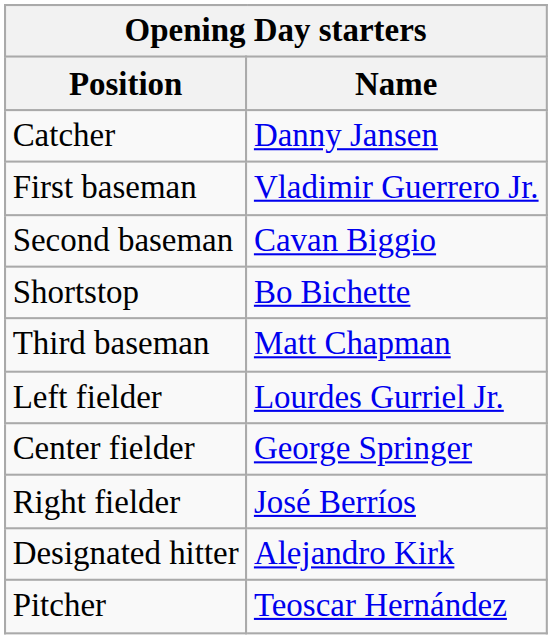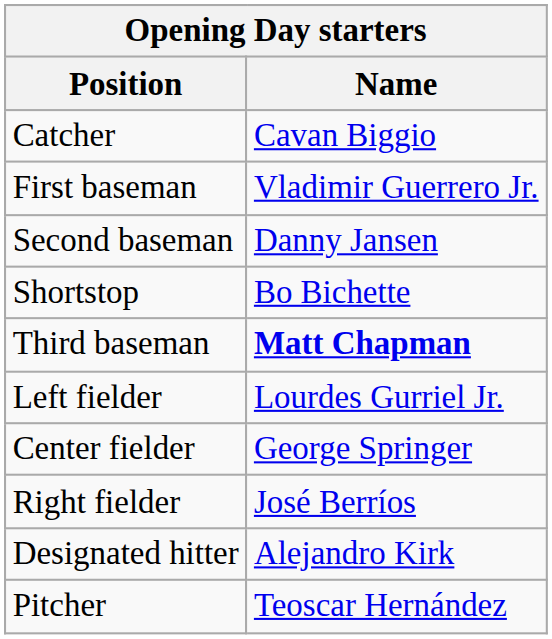 <table class="wikitable" style="text-align:left">
 <tr>
 <th colspan="2">Opening Day starters</th>
 </tr>
 <tr>
 <th>Position</th>
 <th>Name</th>
 </tr>
 <tr>
 <td>Catcher</td>
-<td><a href='#'>Danny Jansen</a></td>
+<td><a href='#'>Cavan Biggio</a></td>
 </tr>
 <tr>
 <td>First baseman</td>
 <td><a href='#'>Vladimir Guerrero Jr.</a></td>
 </tr>
 <tr>
 <td>Second baseman</td>
-<td><a href='#'>Cavan Biggio</a></td>
+<td><a href='#'>Danny Jansen</a></td>
 </tr>
 <tr>
 <td>Shortstop</td>
 <td><a href='#'>Bo Bichette</a></td>
 </tr>
 <tr>
 <td>Third baseman</td>
-<td><a href='#'>Matt Chapman</a></td>
+<td><strong><a href='#'>Matt Chapman</a></strong></td>
 </tr>
 <tr>
 <td>Left fielder</td>
 <td><a href='#'>Lourdes Gurriel Jr.</a></td>
 </tr>
 <tr>
 <td>Center fielder</td>
 <td><a href='#'>George Springer</a></td>
 </tr>
 <tr>
 <td>Right fielder</td>
 <td><a href='#'>José Berríos</a></td>
 </tr>
 <tr>
 <td>Designated hitter</td>
 <td><a href='#'>Alejandro Kirk</a></td>
 </tr>
 <tr>
 <td>Pitcher</td>
 <td><a href='#'>Teoscar Hernández</a></td>
 </tr>
 </table>
